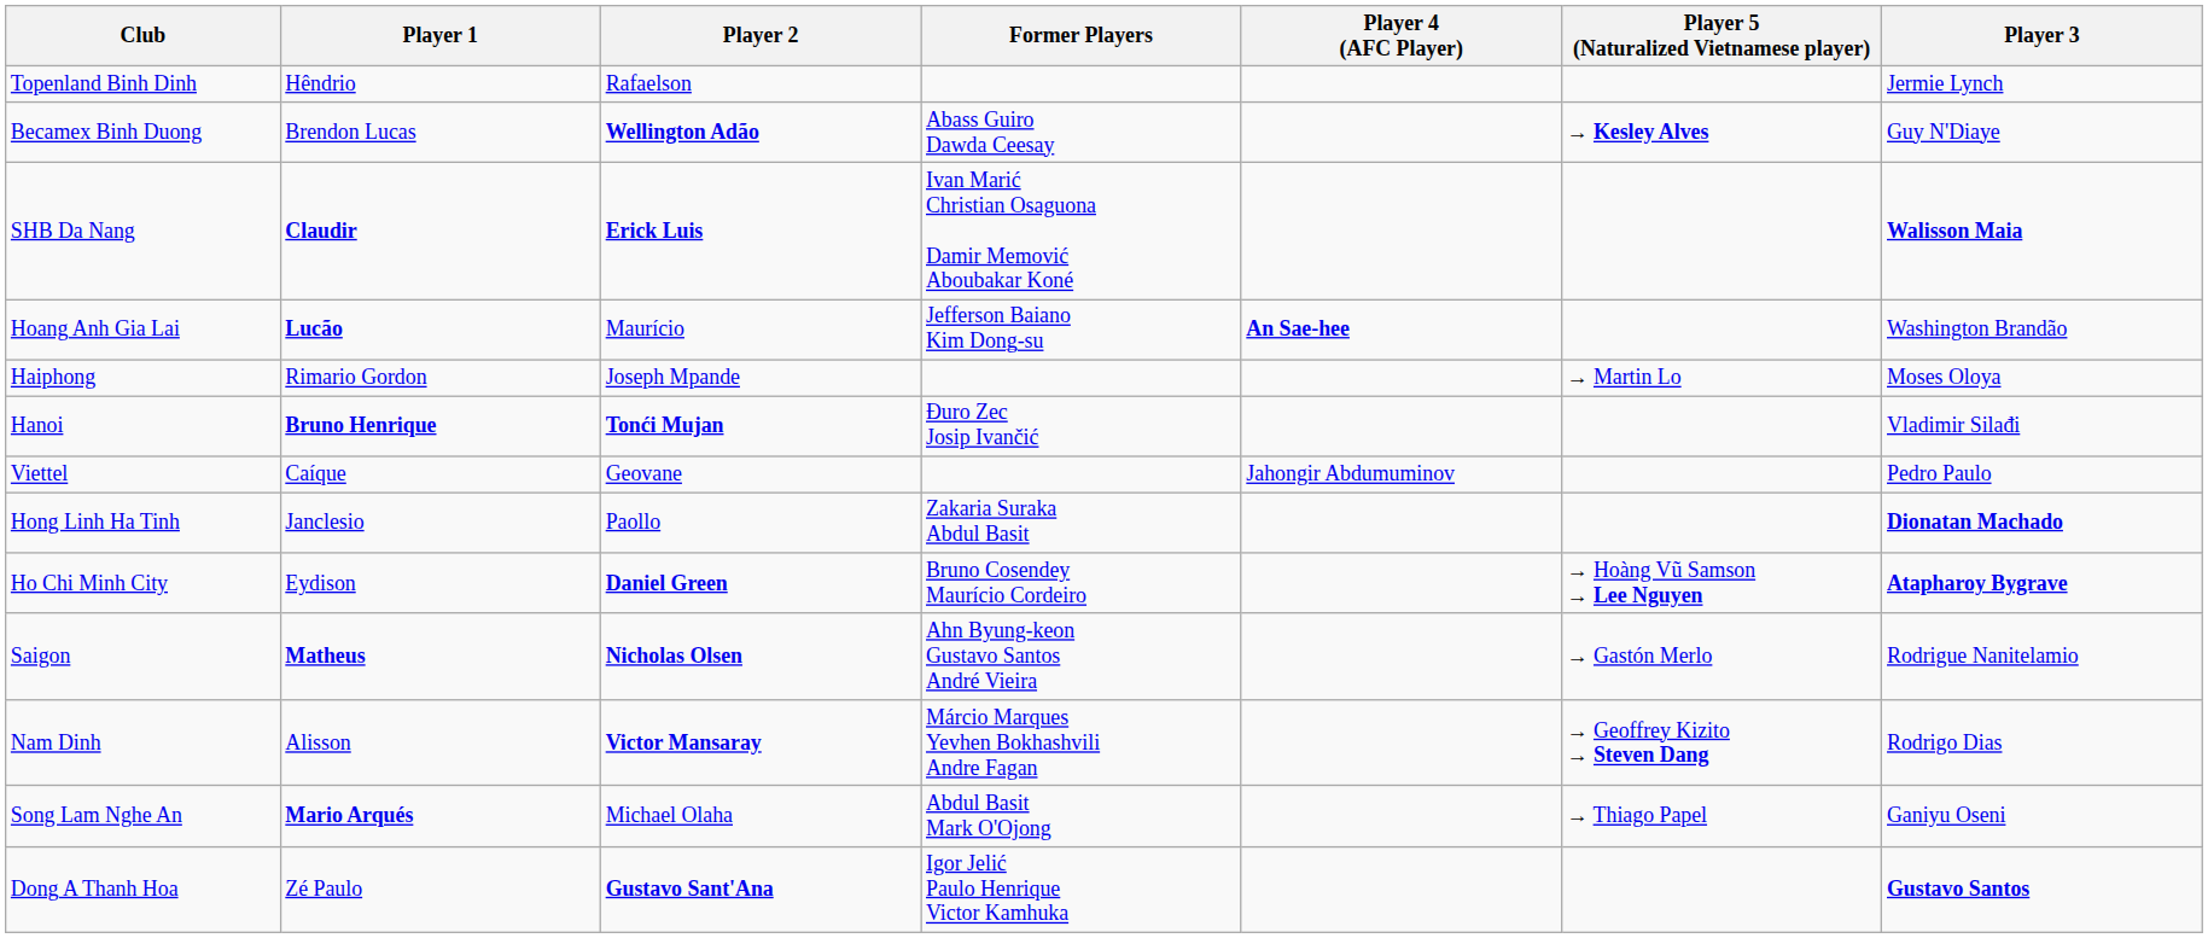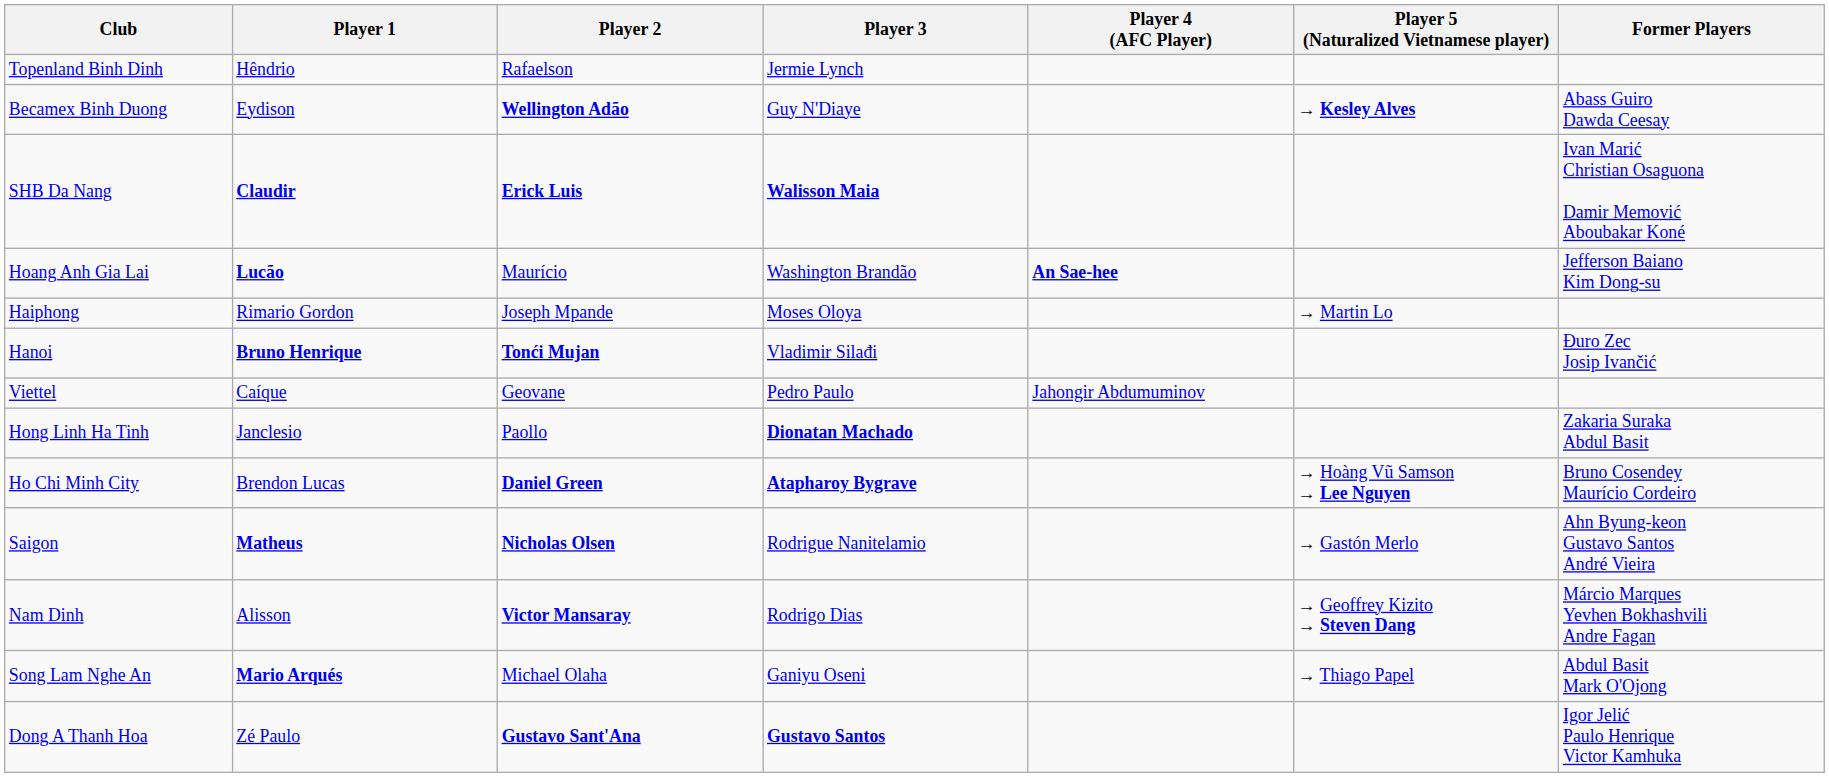 <table class="wikitable" style="font-size:85%;">
 <tr>
 <th style="width:12%">Club</th>
 <th style="width:14%">Player 1</th>
 <th style="width:14%">Player 2</th>
-<th style="width:14%">Former Players</th>
+<th style="width:14%">Player 3</th>
 <th style="width:14%">Player 4<br>(AFC Player)</th>
 <th style="width:14%">Player 5<br>(Naturalized Vietnamese player)</th>
-<th style="width:14%">Player 3</th>
+<th style="width:14%">Former Players</th>
 </tr>
 <tr>
 <td><a href='#'>Topenland Binh Dinh</a></td>
 <td> <a href='#'>Hêndrio</a></td>
 <td> <a href='#'>Rafaelson</a></td>
+<td> <a href='#'>Jermie Lynch</a></td>
 <td></td>
 <td></td>
 <td></td>
-<td> <a href='#'>Jermie Lynch</a></td>
 </tr>
 <tr>
 <td><a href='#'>Becamex Binh Duong</a></td>
-<td> <a href='#'>Brendon Lucas</a></td>
+<td> <a href='#'>Eydison</a></td>
 <td> <strong><a href='#'>Wellington Adão</a></strong></td>
-<td> <a href='#'>Abass Guiro</a> <br>  <a href='#'>Dawda Ceesay</a></td>
+<td> <a href='#'>Guy N'Diaye</a></td>
 <td></td>
 <td>→ <strong><a href='#'>Kesley Alves</a> </strong></td>
-<td> <a href='#'>Guy N'Diaye</a></td>
+<td> <a href='#'>Abass Guiro</a> <br>  <a href='#'>Dawda Ceesay</a></td>
 </tr>
 <tr>
 <td><a href='#'>SHB Da Nang</a></td>
 <td> <strong><a href='#'>Claudir</a></strong></td>
 <td> <strong><a href='#'>Erick Luis</a></strong></td>
-<td> <a href='#'>Ivan Marić</a> <br>  <a href='#'>Christian Osaguona</a><br><br> <a href='#'>Damir Memović</a> <br>  <a href='#'>Aboubakar Koné</a></td>
+<td> <strong><a href='#'>Walisson Maia</a></strong></td>
 <td></td>
 <td></td>
-<td> <strong><a href='#'>Walisson Maia</a></strong></td>
+<td> <a href='#'>Ivan Marić</a> <br>  <a href='#'>Christian Osaguona</a><br><br> <a href='#'>Damir Memović</a> <br>  <a href='#'>Aboubakar Koné</a></td>
 </tr>
 <tr>
 <td><a href='#'>Hoang Anh Gia Lai</a></td>
 <td> <strong><a href='#'>Lucão</a></strong></td>
 <td> <a href='#'>Maurício</a></td>
-<td> <a href='#'>Jefferson Baiano</a><br> <a href='#'>Kim Dong-su</a></td>
+<td> <a href='#'>Washington Brandão</a></td>
 <td> <strong><a href='#'>An Sae-hee</a></strong></td>
 <td></td>
-<td> <a href='#'>Washington Brandão</a></td>
+<td> <a href='#'>Jefferson Baiano</a><br> <a href='#'>Kim Dong-su</a></td>
 </tr>
 <tr>
 <td><a href='#'>Haiphong</a></td>
 <td> <a href='#'>Rimario Gordon</a></td>
 <td> <a href='#'>Joseph Mpande</a></td>
-<td></td>
+<td> <a href='#'>Moses Oloya</a></td>
 <td></td>
 <td>→ <a href='#'>Martin Lo</a></td>
-<td> <a href='#'>Moses Oloya</a></td>
+<td></td>
 </tr>
 <tr>
 <td><a href='#'>Hanoi</a></td>
 <td> <strong><a href='#'>Bruno Henrique</a></strong></td>
 <td> <strong><a href='#'>Tonći Mujan</a></strong></td>
-<td> <a href='#'>Đuro Zec</a><br> <a href='#'>Josip Ivančić</a></td>
+<td> <a href='#'>Vladimir Silađi</a></td>
 <td></td>
 <td></td>
-<td> <a href='#'>Vladimir Silađi</a></td>
+<td> <a href='#'>Đuro Zec</a><br> <a href='#'>Josip Ivančić</a></td>
 </tr>
 <tr>
 <td><a href='#'>Viettel</a></td>
 <td> <a href='#'>Caíque</a></td>
 <td> <a href='#'>Geovane</a></td>
-<td></td>
+<td> <a href='#'>Pedro Paulo</a></td>
 <td> <a href='#'>Jahongir Abdumuminov</a></td>
 <td></td>
-<td> <a href='#'>Pedro Paulo</a></td>
+<td></td>
 </tr>
 <tr>
 <td><a href='#'>Hong Linh Ha Tinh</a></td>
 <td> <a href='#'>Janclesio</a></td>
 <td> <a href='#'>Paollo</a></td>
-<td> <a href='#'>Zakaria Suraka</a><br> <a href='#'>Abdul Basit</a></td>
+<td> <strong><a href='#'>Dionatan Machado</a></strong></td>
 <td></td>
 <td></td>
-<td> <strong><a href='#'>Dionatan Machado</a></strong></td>
+<td> <a href='#'>Zakaria Suraka</a><br> <a href='#'>Abdul Basit</a></td>
 </tr>
 <tr>
 <td><a href='#'>Ho Chi Minh City</a></td>
-<td> <a href='#'>Eydison</a></td>
+<td> <a href='#'>Brendon Lucas</a></td>
 <td> <strong><a href='#'>Daniel Green</a></strong></td>
-<td> <a href='#'>Bruno Cosendey</a><br> <a href='#'>Maurício Cordeiro</a></td>
+<td> <strong><a href='#'>Atapharoy Bygrave</a></strong></td>
 <td></td>
 <td>→ <a href='#'>Hoàng Vũ Samson</a><br>→ <strong><a href='#'>Lee Nguyen</a></strong></td>
-<td> <strong><a href='#'>Atapharoy Bygrave</a></strong></td>
+<td> <a href='#'>Bruno Cosendey</a><br> <a href='#'>Maurício Cordeiro</a></td>
 </tr>
 <tr>
 <td><a href='#'>Saigon</a></td>
 <td> <strong><a href='#'>Matheus</a></strong></td>
 <td> <strong><a href='#'>Nicholas Olsen</a></strong></td>
-<td> <a href='#'>Ahn Byung-keon</a> <br>  <a href='#'>Gustavo Santos</a> <br>  <a href='#'>André Vieira</a></td>
+<td> <a href='#'>Rodrigue Nanitelamio</a></td>
 <td></td>
 <td>→ <a href='#'>Gastón Merlo</a></td>
-<td> <a href='#'>Rodrigue Nanitelamio</a></td>
+<td> <a href='#'>Ahn Byung-keon</a> <br>  <a href='#'>Gustavo Santos</a> <br>  <a href='#'>André Vieira</a></td>
 </tr>
 <tr>
 <td><a href='#'>Nam Dinh</a></td>
 <td> <a href='#'>Alisson</a></td>
 <td> <strong><a href='#'>Victor Mansaray</a></strong></td>
-<td> <a href='#'>Márcio Marques</a> <br>  <a href='#'>Yevhen Bokhashvili</a> <br>  <a href='#'>Andre Fagan</a></td>
+<td> <a href='#'>Rodrigo Dias</a></td>
 <td></td>
 <td>→ <a href='#'>Geoffrey Kizito</a><br>→ <strong><a href='#'>Steven Dang</a></strong></td>
-<td> <a href='#'>Rodrigo Dias</a></td>
+<td> <a href='#'>Márcio Marques</a> <br>  <a href='#'>Yevhen Bokhashvili</a> <br>  <a href='#'>Andre Fagan</a></td>
 </tr>
 <tr>
 <td><a href='#'>Song Lam Nghe An</a></td>
 <td> <strong><a href='#'>Mario Arqués</a></strong></td>
 <td> <a href='#'>Michael Olaha</a></td>
-<td> <a href='#'>Abdul Basit</a> <br>  <a href='#'>Mark O'Ojong</a></td>
+<td> <a href='#'>Ganiyu Oseni</a></td>
 <td></td>
 <td>→ <a href='#'>Thiago Papel</a></td>
-<td> <a href='#'>Ganiyu Oseni</a></td>
+<td> <a href='#'>Abdul Basit</a> <br>  <a href='#'>Mark O'Ojong</a></td>
 </tr>
 <tr>
 <td><a href='#'>Dong A Thanh Hoa</a></td>
 <td> <a href='#'>Zé Paulo</a></td>
 <td> <strong><a href='#'>Gustavo Sant'Ana</a></strong></td>
-<td> <a href='#'>Igor Jelić</a> <br>  <a href='#'>Paulo Henrique</a> <br>  <a href='#'>Victor Kamhuka</a></td>
+<td> <strong><a href='#'>Gustavo Santos</a></strong></td>
 <td></td>
 <td></td>
-<td> <strong><a href='#'>Gustavo Santos</a></strong></td>
+<td> <a href='#'>Igor Jelić</a> <br>  <a href='#'>Paulo Henrique</a> <br>  <a href='#'>Victor Kamhuka</a></td>
 </tr>
 </table>
